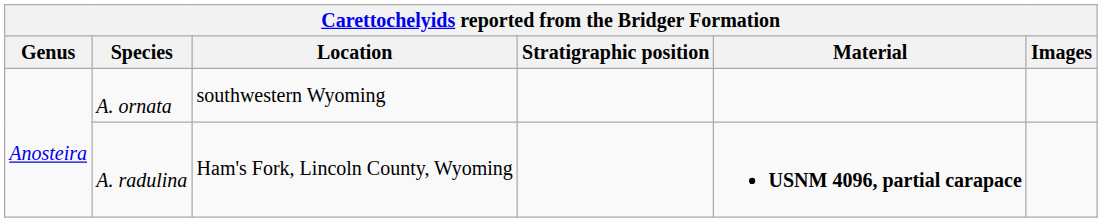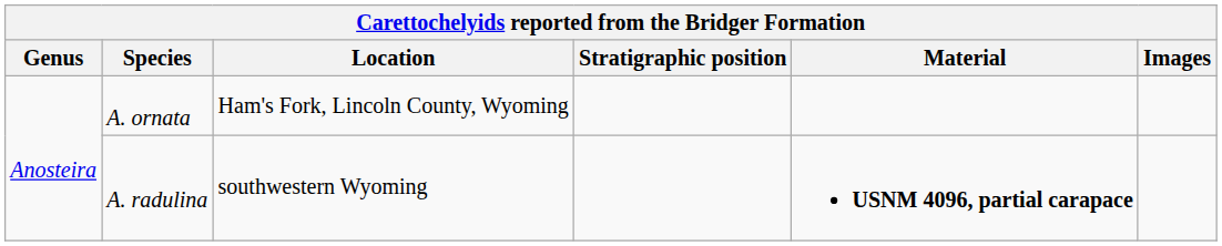 <table class="wikitable sortable mw-collapsible">
 <tr>
 <th colspan="7" style="text-align:center;"><strong><a href='#'>Carettochelyids</a> reported from the Bridger Formation</strong></th>
 </tr>
 <tr>
 <th>Genus</th>
 <th>Species</th>
 <th>Location</th>
 <th>Stratigraphic position</th>
 <th>Material</th>
 <th>Images</th>
 </tr>
 <tr>
 <td rowspan=2><br><em><a href='#'>Anosteira</a></em></td>
 <td><br><em>A. ornata</em></td>
-<td>southwestern Wyoming</td>
+<td>Ham's Fork, Lincoln County, Wyoming</td>
 <td></td>
 <td></td>
 <td></td>
 </tr>
 <tr>
 <td><br><em>A. radulina</em></td>
-<td>Ham's Fork, Lincoln County, Wyoming</td>
+<td>southwestern Wyoming</td>
 <td></td>
 <td><strong><br><ul><li>USNM 4096, partial carapace</li></ul></strong></td>
 <td></td>
 </tr>
 </table>
